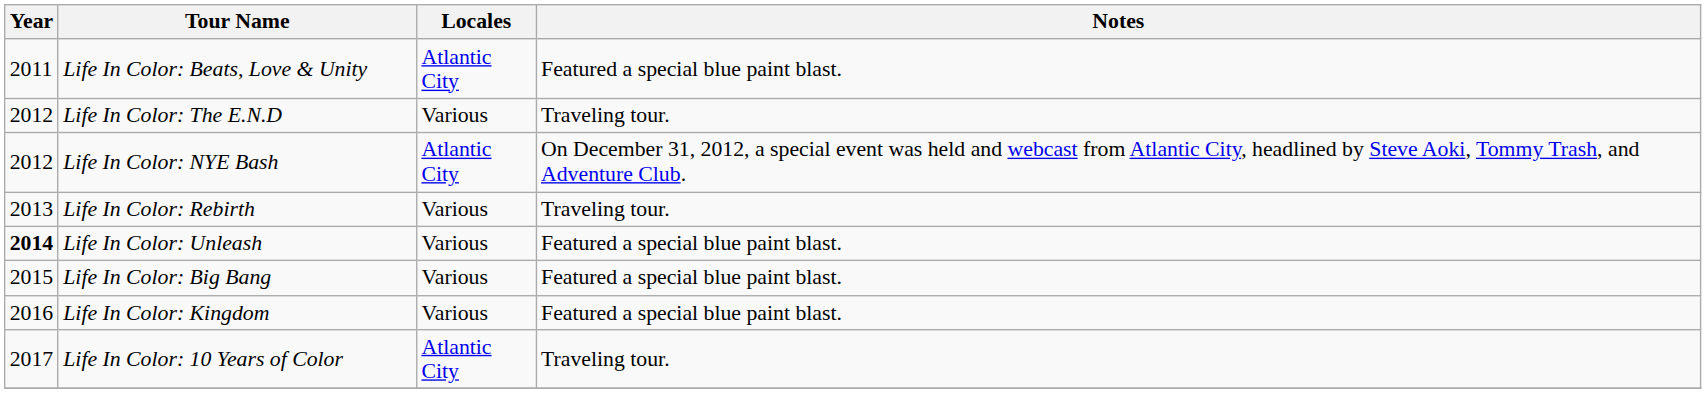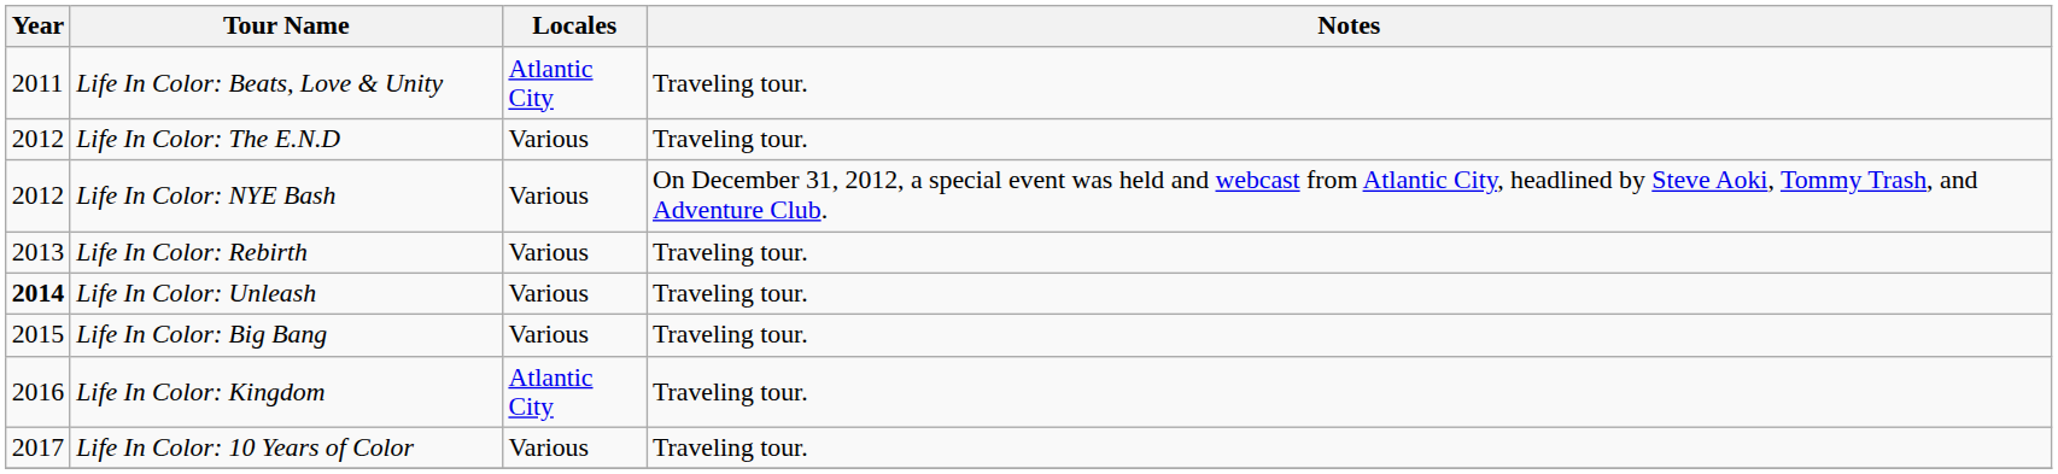 <table class="wikitable" style="text-align:left;font-size:100%;">
 <tr>
 <th>Year</th>
 <th style="width:16em;">Tour Name</th>
 <th>Locales</th>
 <th>Notes</th>
 </tr>
 <tr>
 <td>2011</td>
 <td><em>Life In Color: Beats, Love & Unity</em></td>
 <td><a href='#'>Atlantic City</a></td>
-<td>Featured a special blue paint blast.</td>
+<td>Traveling tour.</td>
 </tr>
 <tr>
 <td>2012</td>
 <td><em>Life In Color: The E.N.D</em></td>
 <td>Various</td>
 <td>Traveling tour.</td>
 </tr>
 <tr>
 <td>2012</td>
 <td><em>Life In Color: NYE Bash</em></td>
-<td><a href='#'>Atlantic City</a></td>
+<td>Various</td>
 <td>On December 31, 2012, a special event was held and <a href='#'>webcast</a> from <a href='#'>Atlantic City</a>, headlined by <a href='#'>Steve Aoki</a>, <a href='#'>Tommy Trash</a>, and <a href='#'>Adventure Club</a>.</td>
 </tr>
 <tr>
 <td>2013</td>
 <td><em>Life In Color: Rebirth</em></td>
 <td>Various</td>
 <td>Traveling tour.</td>
 </tr>
 <tr>
 <td><strong>2014</strong></td>
 <td><em>Life In Color: Unleash</em></td>
 <td>Various</td>
-<td>Featured a special blue paint blast.</td>
+<td>Traveling tour.</td>
 </tr>
 <tr>
 <td>2015</td>
 <td><em>Life In Color: Big Bang</em></td>
 <td>Various</td>
-<td>Featured a special blue paint blast.</td>
+<td>Traveling tour.</td>
 </tr>
 <tr>
 <td>2016</td>
 <td><em>Life In Color: Kingdom</em></td>
-<td>Various</td>
-<td>Featured a special blue paint blast.</td>
+<td><a href='#'>Atlantic City</a></td>
+<td>Traveling tour.</td>
 </tr>
 <tr>
 <td>2017</td>
 <td><em>Life In Color: 10 Years of Color</em></td>
-<td><a href='#'>Atlantic City</a></td>
+<td>Various</td>
 <td>Traveling tour.</td>
 </tr>
 <tr>
 </tr>
 </table>
